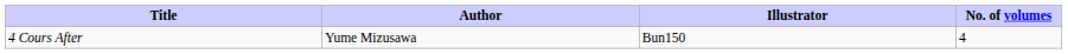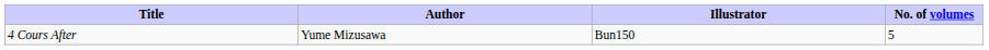 <table class="wikitable" style="width: 98%;">
 <tr>
 <th width=30% style="background:#ccf;">Title</th>
 <th width=30% style="background:#ccf;">Author</th>
 <th width=30% style="background:#ccf;">Illustrator</th>
 <th width=10% style="background:#ccf;">No. of <a href='#'>volumes</a></th>
 </tr>
 <tr>
 <td><em>4 Cours After</em></td>
 <td>Yume Mizusawa</td>
 <td>Bun150</td>
-<td>4</td>
+<td>5</td>
 </tr>
 </table>
